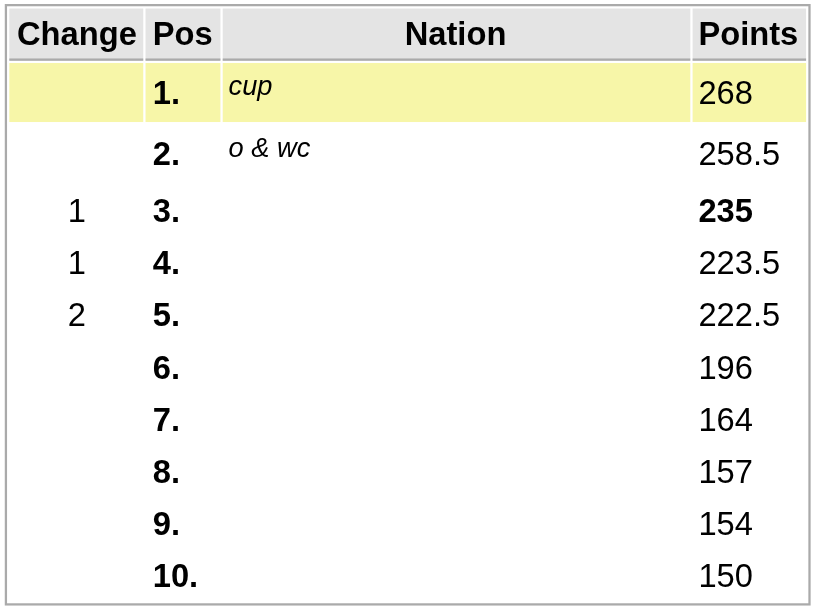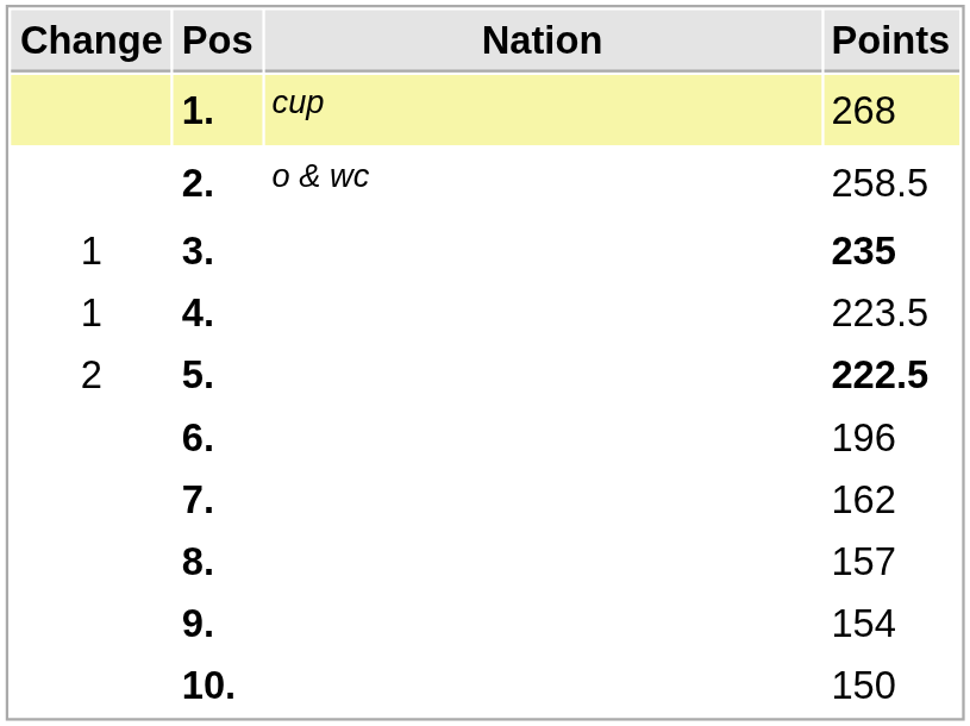 <table cellspacing="1" cellpadding="3" style="border:1px solid #aaa; font-size:90%;float: left; margin-left: 1em;">
 <tr style="background:#e4e4e4;">
 <th style="border-bottom:1px solid #aaa; width:10px;">Change</th>
 <th style="border-bottom:1px solid #aaa; width:10px;">Pos</th>
 <th style="border-bottom:1px solid #aaa; width:200px;">Nation</th>
 <th style="border-bottom:1px solid #aaa; width:30px;">Points</th>
 </tr>
 <tr style="background:#f7f6a8">
 <td style="text-align:center;"></td>
 <td><strong>1.</strong></td>
 <td> <em><sup>cup</sup></em></td>
 <td>268</td>
 </tr>
 <tr>
 <td style="text-align:center;"></td>
 <td><strong>2.</strong></td>
 <td> <em><sup>o & wc</sup></em></td>
 <td>258.5</td>
 </tr>
 <tr>
 <td style="text-align:center;"> 1</td>
 <td><strong>3.</strong></td>
 <td></td>
 <td><strong>235</strong></td>
 </tr>
 <tr>
 <td style="text-align:center;"> 1</td>
 <td><strong>4.</strong></td>
 <td></td>
 <td>223.5</td>
 </tr>
 <tr>
 <td style="text-align:center;"> 2</td>
 <td><strong>5.</strong></td>
 <td></td>
-<td>222.5</td>
+<td><strong>222.5</strong></td>
 </tr>
 <tr>
 <td style="text-align:center;"></td>
 <td><strong>6.</strong></td>
 <td></td>
 <td>196</td>
 </tr>
 <tr>
 <td style="text-align:center;"></td>
 <td><strong>7.</strong></td>
 <td></td>
-<td>164</td>
+<td>162</td>
 </tr>
 <tr>
 <td style="text-align:center;"></td>
 <td><strong>8.</strong></td>
 <td></td>
 <td>157</td>
 </tr>
 <tr>
 <td style="text-align:center;"></td>
 <td><strong>9.</strong></td>
 <td></td>
 <td>154</td>
 </tr>
 <tr>
 <td style="text-align:center;"></td>
 <td><strong>10.</strong></td>
 <td></td>
 <td>150</td>
 </tr>
 </table>
